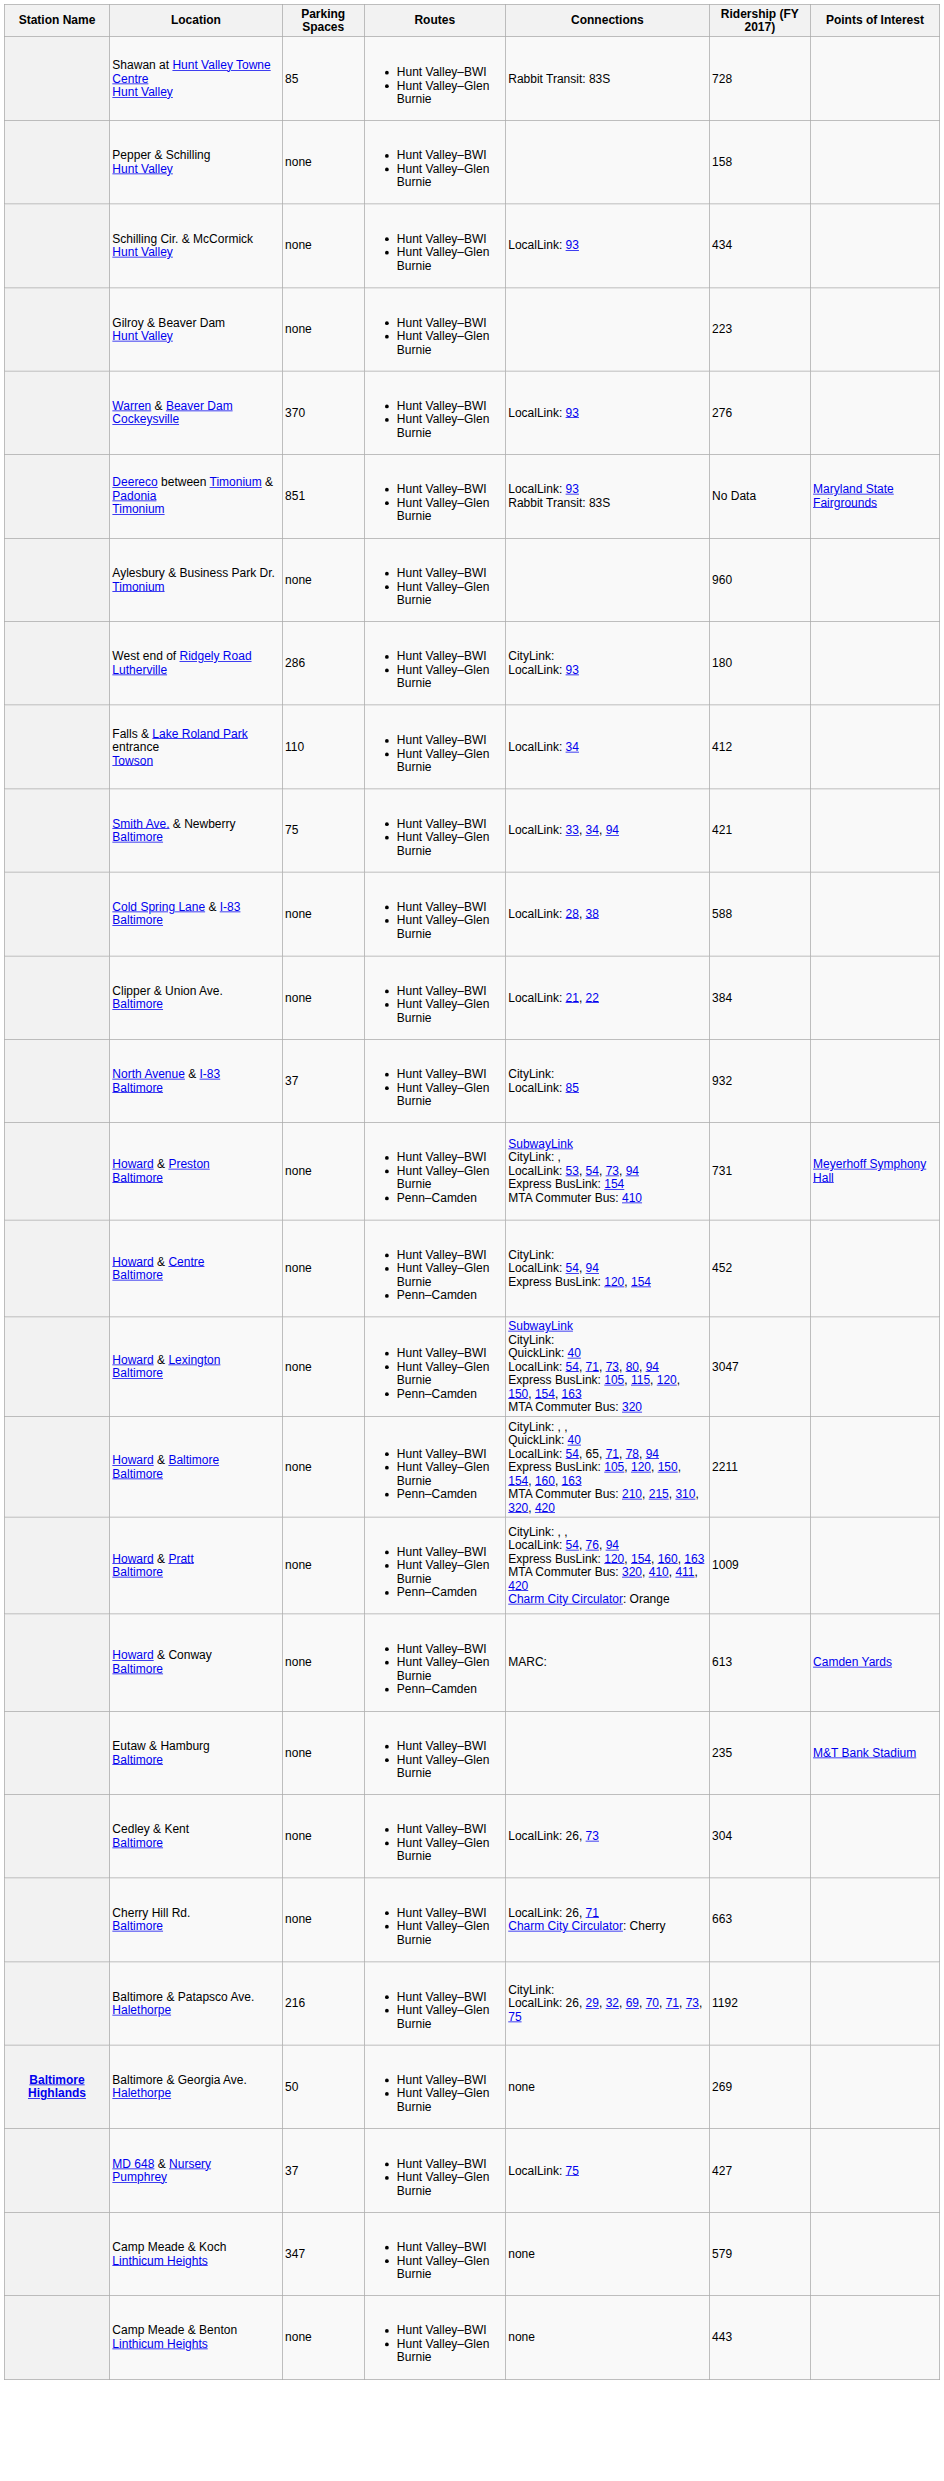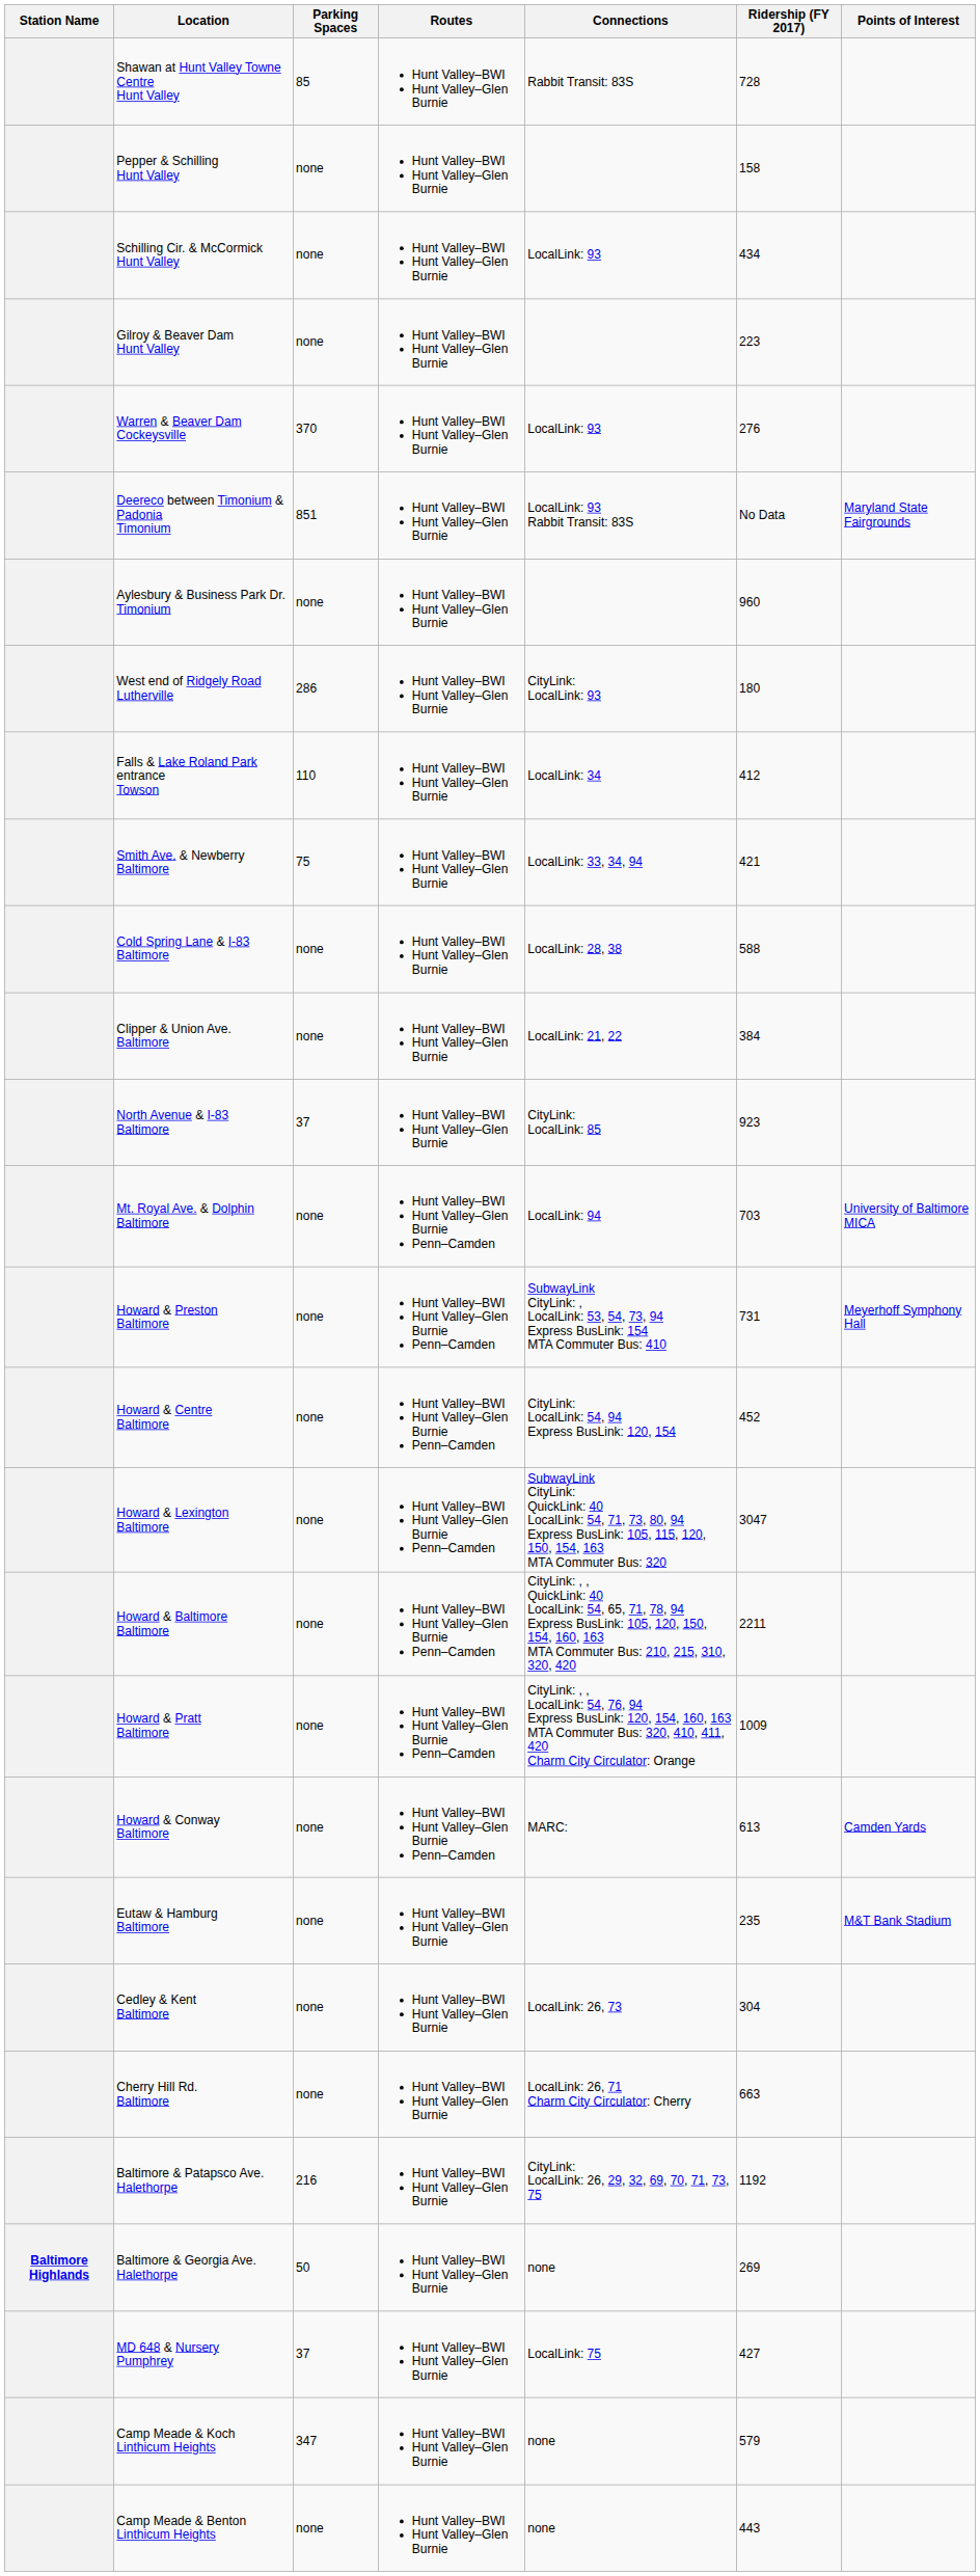 <table class="wikitable sortable">
 <tr>
 <th>Station Name</th>
 <th>Location</th>
 <th>Parking Spaces</th>
 <th>Routes</th>
 <th>Connections</th>
 <th>Ridership (FY 2017)</th>
 <th>Points of Interest</th>
 </tr>
 <tr>
 <th></th>
 <td>Shawan at <a href='#'>Hunt Valley Towne Centre</a><br><a href='#'>Hunt Valley</a></td>
 <td>85</td>
 <td><br><ul><li>Hunt Valley–BWI</li><li>Hunt Valley–Glen Burnie</li></ul></td>
 <td> Rabbit Transit: 83S</td>
 <td>728</td>
 <td></td>
 </tr>
 <tr>
 <th></th>
 <td>Pepper & Schilling<br><a href='#'>Hunt Valley</a></td>
 <td>none</td>
 <td><br><ul><li>Hunt Valley–BWI</li><li>Hunt Valley–Glen Burnie</li></ul></td>
 <td></td>
 <td>158</td>
 <td></td>
 </tr>
 <tr>
 <th></th>
 <td>Schilling Cir. & McCormick<br><a href='#'>Hunt Valley</a></td>
 <td>none</td>
 <td><br><ul><li>Hunt Valley–BWI</li><li>Hunt Valley–Glen Burnie</li></ul></td>
 <td> LocalLink: <a href='#'>93</a></td>
 <td>434</td>
 <td></td>
 </tr>
 <tr>
 <th></th>
 <td>Gilroy & Beaver Dam<br><a href='#'>Hunt Valley</a></td>
 <td>none</td>
 <td><br><ul><li>Hunt Valley–BWI</li><li>Hunt Valley–Glen Burnie</li></ul></td>
 <td></td>
 <td>223</td>
 <td></td>
 </tr>
 <tr>
 <th></th>
 <td><a href='#'>Warren</a> & <a href='#'>Beaver Dam</a><br><a href='#'>Cockeysville</a></td>
 <td>370</td>
 <td><br><ul><li>Hunt Valley–BWI</li><li>Hunt Valley–Glen Burnie</li></ul></td>
 <td> LocalLink: <a href='#'>93</a></td>
 <td>276</td>
 <td></td>
 </tr>
 <tr>
 <th></th>
 <td><a href='#'>Deereco</a> between <a href='#'>Timonium</a> & <a href='#'>Padonia</a><br><a href='#'>Timonium</a></td>
 <td>851</td>
 <td><br><ul><li>Hunt Valley–BWI</li><li>Hunt Valley–Glen Burnie</li></ul></td>
 <td> LocalLink: <a href='#'>93</a><br> Rabbit Transit: 83S</td>
 <td>No Data</td>
 <td><a href='#'>Maryland State Fairgrounds</a></td>
 </tr>
 <tr>
 <th></th>
 <td>Aylesbury & Business Park Dr.<br><a href='#'>Timonium</a></td>
 <td>none</td>
 <td><br><ul><li>Hunt Valley–BWI</li><li>Hunt Valley–Glen Burnie</li></ul></td>
 <td></td>
 <td>960</td>
 <td></td>
 </tr>
 <tr>
 <th></th>
 <td>West end of <a href='#'>Ridgely Road</a><br><a href='#'>Lutherville</a></td>
 <td>286</td>
 <td><br><ul><li>Hunt Valley–BWI</li><li>Hunt Valley–Glen Burnie</li></ul></td>
 <td> CityLink: <br> LocalLink: <a href='#'>93</a></td>
 <td>180</td>
 <td></td>
 </tr>
 <tr>
 <th></th>
 <td>Falls & <a href='#'>Lake Roland Park</a> entrance<br><a href='#'>Towson</a></td>
 <td>110</td>
 <td><br><ul><li>Hunt Valley–BWI</li><li>Hunt Valley–Glen Burnie</li></ul></td>
 <td> LocalLink: <a href='#'>34</a></td>
 <td>412</td>
 <td></td>
 </tr>
 <tr>
 <th></th>
 <td><a href='#'>Smith Ave.</a> & Newberry<br><a href='#'>Baltimore</a></td>
 <td>75</td>
 <td><br><ul><li>Hunt Valley–BWI</li><li>Hunt Valley–Glen Burnie</li></ul></td>
 <td> LocalLink: <a href='#'>33</a>, <a href='#'>34</a>, <a href='#'>94</a></td>
 <td>421</td>
 <td></td>
 </tr>
 <tr>
 <th></th>
 <td><a href='#'>Cold Spring Lane</a> & <a href='#'>I-83</a><br><a href='#'>Baltimore</a></td>
 <td>none</td>
 <td><br><ul><li>Hunt Valley–BWI</li><li>Hunt Valley–Glen Burnie</li></ul></td>
 <td> LocalLink: <a href='#'>28</a>, <a href='#'>38</a></td>
 <td>588</td>
 <td></td>
 </tr>
 <tr>
 <th></th>
 <td>Clipper & Union Ave.<br><a href='#'>Baltimore</a></td>
 <td>none</td>
 <td><br><ul><li>Hunt Valley–BWI</li><li>Hunt Valley–Glen Burnie</li></ul></td>
 <td> LocalLink: <a href='#'>21</a>, <a href='#'>22</a></td>
 <td>384</td>
 <td></td>
 </tr>
 <tr>
 <th></th>
 <td><a href='#'>North Avenue</a> & <a href='#'>I-83</a><br><a href='#'>Baltimore</a></td>
 <td>37</td>
 <td><br><ul><li>Hunt Valley–BWI</li><li>Hunt Valley–Glen Burnie</li></ul></td>
 <td> CityLink: <br> LocalLink: <a href='#'>85</a></td>
-<td>932</td>
+<td>923</td>
 <td></td>
+</tr>
+<tr>
+<th></th>
+<td><a href='#'>Mt. Royal Ave.</a> & <a href='#'>Dolphin</a><br><a href='#'>Baltimore</a></td>
+<td>none</td>
+<td><br><ul><li>Hunt Valley–BWI</li><li>Hunt Valley–Glen Burnie</li><li>Penn–Camden</li></ul></td>
+<td> LocalLink: <a href='#'>94</a></td>
+<td>703</td>
+<td><a href='#'>University of Baltimore</a><br><a href='#'>MICA</a></td>
 </tr>
 <tr>
 <th></th>
 <td><a href='#'>Howard</a> & <a href='#'>Preston</a><br><a href='#'>Baltimore</a></td>
 <td>none</td>
 <td><br><ul><li>Hunt Valley–BWI</li><li>Hunt Valley–Glen Burnie</li><li>Penn–Camden</li></ul></td>
 <td> <a href='#'>SubwayLink</a> <br> CityLink: ,  <br> LocalLink: <a href='#'>53</a>, <a href='#'>54</a>, <a href='#'>73</a>, <a href='#'>94</a><br> Express BusLink: <a href='#'>154</a><br> MTA Commuter Bus: <a href='#'>410</a></td>
 <td>731</td>
 <td><a href='#'>Meyerhoff Symphony Hall</a></td>
 </tr>
 <tr>
 <th></th>
 <td><a href='#'>Howard</a> & <a href='#'>Centre</a><br><a href='#'>Baltimore</a></td>
 <td>none</td>
 <td><br><ul><li>Hunt Valley–BWI</li><li>Hunt Valley–Glen Burnie</li><li>Penn–Camden</li></ul></td>
 <td> CityLink: <br> LocalLink: <a href='#'>54</a>, <a href='#'>94</a><br> Express BusLink: <a href='#'>120</a>, <a href='#'>154</a></td>
 <td>452</td>
 <td></td>
 </tr>
 <tr>
 <th></th>
 <td><a href='#'>Howard</a> & <a href='#'>Lexington</a><br><a href='#'>Baltimore</a></td>
 <td>none</td>
 <td><br><ul><li>Hunt Valley–BWI</li><li>Hunt Valley–Glen Burnie</li><li>Penn–Camden</li></ul></td>
 <td> <a href='#'>SubwayLink</a> <br> CityLink: <br> QuickLink: <a href='#'>40</a><br> LocalLink: <a href='#'>54</a>, <a href='#'>71</a>, <a href='#'>73</a>, <a href='#'>80</a>, <a href='#'>94</a><br> Express BusLink: <a href='#'>105</a>, <a href='#'>115</a>, <a href='#'>120</a>, <a href='#'>150</a>, <a href='#'>154</a>, <a href='#'>163</a><br> MTA Commuter Bus: <a href='#'>320</a></td>
 <td>3047</td>
 <td></td>
 </tr>
 <tr>
 <th></th>
 <td><a href='#'>Howard</a> & <a href='#'>Baltimore</a><br><a href='#'>Baltimore</a></td>
 <td>none</td>
 <td><br><ul><li>Hunt Valley–BWI</li><li>Hunt Valley–Glen Burnie</li><li>Penn–Camden</li></ul></td>
 <td> CityLink: , , <br> QuickLink: <a href='#'>40</a><br> LocalLink: <a href='#'>54</a>, 65, <a href='#'>71</a>, <a href='#'>78</a>, <a href='#'>94</a><br> Express BusLink: <a href='#'>105</a>, <a href='#'>120</a>, <a href='#'>150</a>, <a href='#'>154</a>, <a href='#'>160</a>, <a href='#'>163</a><br> MTA Commuter Bus: <a href='#'>210</a>, <a href='#'>215</a>, <a href='#'>310</a>, <a href='#'>320</a>, <a href='#'>420</a></td>
 <td>2211</td>
 <td></td>
 </tr>
 <tr>
 <th></th>
 <td><a href='#'>Howard</a> & <a href='#'>Pratt</a><br><a href='#'>Baltimore</a></td>
 <td>none</td>
 <td><br><ul><li>Hunt Valley–BWI</li><li>Hunt Valley–Glen Burnie</li><li>Penn–Camden</li></ul></td>
 <td> CityLink: , , <br> LocalLink: <a href='#'>54</a>, <a href='#'>76</a>, <a href='#'>94</a><br> Express BusLink: <a href='#'>120</a>, <a href='#'>154</a>, <a href='#'>160</a>, <a href='#'>163</a><br> MTA Commuter Bus: <a href='#'>320</a>, <a href='#'>410</a>, <a href='#'>411</a>, <a href='#'>420</a><br> <a href='#'>Charm City Circulator</a>: Orange</td>
 <td>1009</td>
 <td></td>
 </tr>
 <tr>
 <th></th>
 <td><a href='#'>Howard</a> & Conway<br><a href='#'>Baltimore</a></td>
 <td>none</td>
 <td><br><ul><li>Hunt Valley–BWI</li><li>Hunt Valley–Glen Burnie</li><li>Penn–Camden</li></ul></td>
 <td> MARC: </td>
 <td>613</td>
 <td><a href='#'>Camden Yards</a></td>
 </tr>
 <tr>
 <th></th>
 <td>Eutaw & Hamburg<br><a href='#'>Baltimore</a></td>
 <td>none</td>
 <td><br><ul><li>Hunt Valley–BWI</li><li>Hunt Valley–Glen Burnie</li></ul></td>
 <td></td>
 <td>235</td>
 <td><a href='#'>M&T Bank Stadium</a></td>
 </tr>
 <tr>
 <th></th>
 <td>Cedley & Kent<br><a href='#'>Baltimore</a></td>
 <td>none</td>
 <td><br><ul><li>Hunt Valley–BWI</li><li>Hunt Valley–Glen Burnie</li></ul></td>
 <td> LocalLink: 26, <a href='#'>73</a></td>
 <td>304</td>
 <td></td>
 </tr>
 <tr>
 <th></th>
 <td>Cherry Hill Rd.<br><a href='#'>Baltimore</a></td>
 <td>none</td>
 <td><br><ul><li>Hunt Valley–BWI</li><li>Hunt Valley–Glen Burnie</li></ul></td>
 <td> LocalLink: 26, <a href='#'>71</a><br> <a href='#'>Charm City Circulator</a>: Cherry</td>
 <td>663</td>
 <td></td>
 </tr>
 <tr>
 <th></th>
 <td>Baltimore & Patapsco Ave.<br><a href='#'>Halethorpe</a></td>
 <td>216</td>
 <td><br><ul><li>Hunt Valley–BWI</li><li>Hunt Valley–Glen Burnie</li></ul></td>
 <td> CityLink: <br> LocalLink: 26, <a href='#'>29</a>, <a href='#'>32</a>, <a href='#'>69</a>, <a href='#'>70</a>, <a href='#'>71</a>, <a href='#'>73</a>, <a href='#'>75</a></td>
 <td>1192</td>
 <td></td>
 </tr>
 <tr>
 <th><a href='#'>Baltimore Highlands</a></th>
 <td>Baltimore & Georgia Ave.<br><a href='#'>Halethorpe</a></td>
 <td>50</td>
 <td><br><ul><li>Hunt Valley–BWI</li><li>Hunt Valley–Glen Burnie</li></ul></td>
 <td>none</td>
 <td>269</td>
 <td></td>
 </tr>
 <tr>
 <th></th>
 <td><a href='#'>MD 648</a> & <a href='#'>Nursery</a><br><a href='#'>Pumphrey</a></td>
 <td>37</td>
 <td><br><ul><li>Hunt Valley–BWI</li><li>Hunt Valley–Glen Burnie</li></ul></td>
 <td> LocalLink: <a href='#'>75</a></td>
 <td>427</td>
 <td></td>
 </tr>
 <tr>
 <th></th>
 <td>Camp Meade & Koch<br><a href='#'>Linthicum Heights</a></td>
 <td>347</td>
 <td><br><ul><li>Hunt Valley–BWI</li><li>Hunt Valley–Glen Burnie</li></ul></td>
 <td>none</td>
 <td>579</td>
 <td></td>
 </tr>
 <tr>
 <th></th>
 <td>Camp Meade & Benton<br><a href='#'>Linthicum Heights</a></td>
 <td>none</td>
 <td><br><ul><li>Hunt Valley–BWI</li><li>Hunt Valley–Glen Burnie</li></ul></td>
 <td>none</td>
 <td>443</td>
 <td></td>
 </tr>
 </table>
